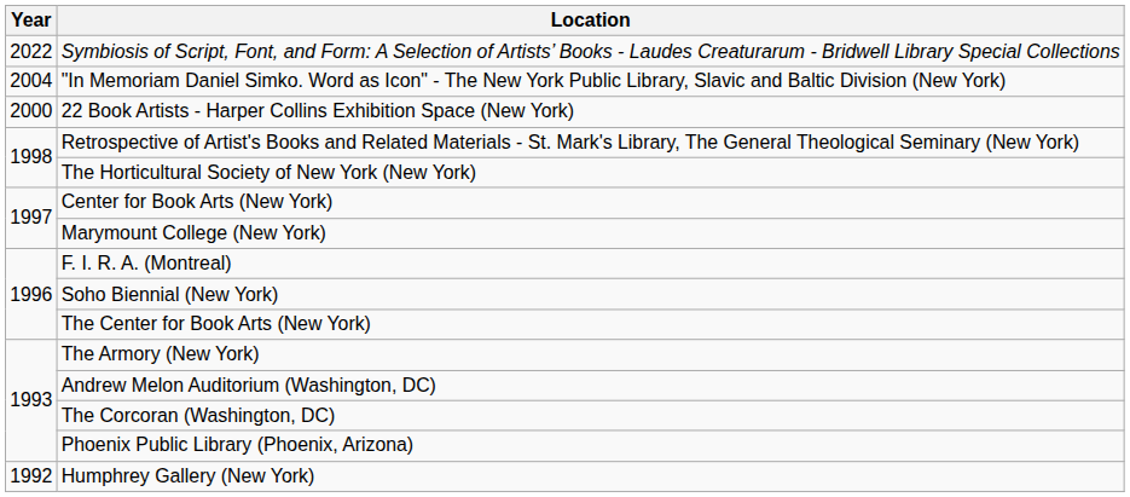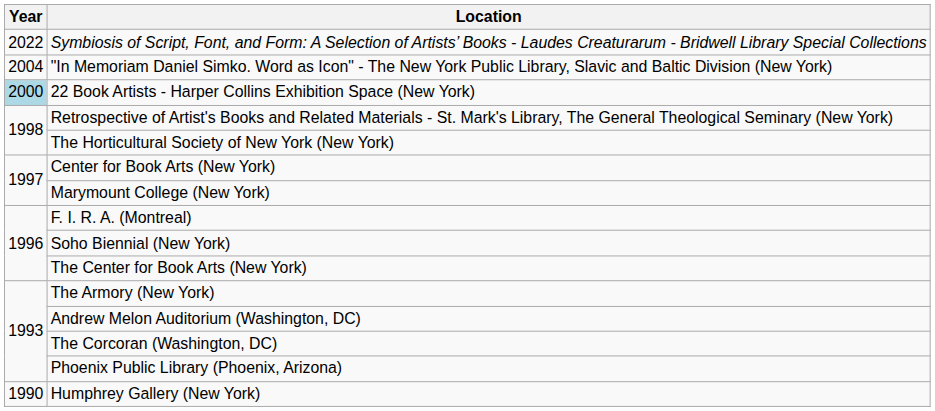 <table class="wikitable">
 <tr>
 <th>Year</th>
 <th>Location</th>
 </tr>
 <tr>
 <td>2022</td>
 <td><em>Symbiosis of Script, Font, and Form: A Selection of Artists’ Books - Laudes Creaturarum - Bridwell Library Special Collections</em></td>
 </tr>
 <tr>
 <td>2004</td>
 <td>"In Memoriam Daniel Simko. Word as Icon" - The New York Public Library, Slavic and Baltic Division (New York)</td>
 </tr>
 <tr>
-<td>2000</td>
+<td style="background: lightblue;">2000</td>
 <td>22 Book Artists - Harper Collins Exhibition Space (New York)</td>
 </tr>
 <tr>
 <td rowspan="2">1998</td>
 <td>Retrospective of Artist's Books and Related Materials - St. Mark's Library, The General Theological Seminary (New York)</td>
 </tr>
 <tr>
 <td>The Horticultural Society of New York (New York)</td>
 </tr>
 <tr>
 <td rowspan="2">1997</td>
 <td>Center for Book Arts (New York)</td>
 </tr>
 <tr>
 <td>Marymount College (New York)</td>
 </tr>
 <tr>
 <td rowspan="3">1996</td>
 <td>F. I. R. A. (Montreal)</td>
 </tr>
 <tr>
 <td>Soho Biennial (New York)</td>
 </tr>
 <tr>
 <td>The Center for Book Arts (New York)</td>
 </tr>
 <tr>
 <td rowspan="4">1993</td>
 <td>The Armory (New York)</td>
 </tr>
 <tr>
 <td>Andrew Melon Auditorium (Washington, DC)</td>
 </tr>
 <tr>
 <td>The Corcoran (Washington, DC)</td>
 </tr>
 <tr>
 <td>Phoenix Public Library (Phoenix, Arizona)</td>
 </tr>
 <tr>
-<td>1992</td>
+<td>1990</td>
 <td>Humphrey Gallery (New York)</td>
 </tr>
 </table>
